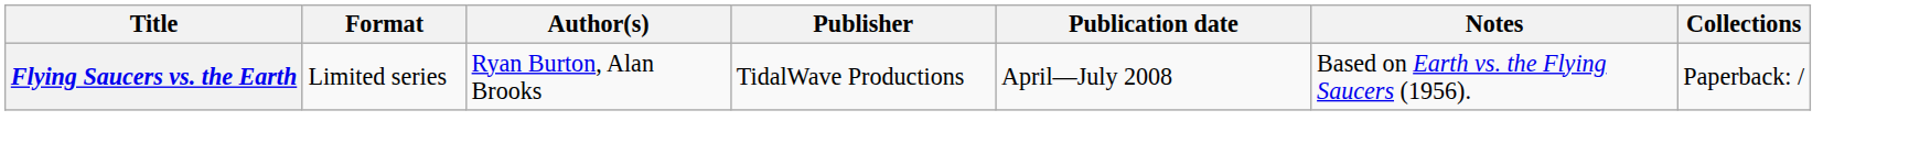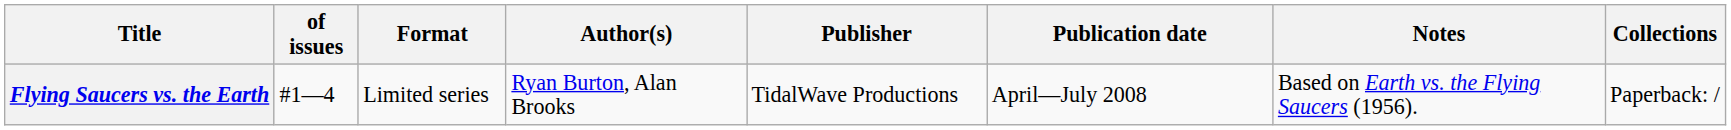 <table class="wikitable">
 <tr>
 <th>Title</th>
+<th style="width:40pt"> of issues</th>
 <th style="width:75pt">Format</th>
 <th style="width:125pt">Author(s)</th>
 <th style="width:125pt">Publisher</th>
 <th style="width:150pt">Publication date</th>
 <th style="width:175pt">Notes</th>
 <th>Collections</th>
 </tr>
 <tr>
 <th><em><a href='#'>Flying Saucers vs. the Earth</a></em></th>
+<td>#1—4</td>
 <td>Limited series</td>
 <td><a href='#'>Ryan Burton</a>, Alan Brooks</td>
 <td>TidalWave Productions</td>
 <td>April—July 2008</td>
 <td>Based on <em><a href='#'>Earth vs. the Flying Saucers</a></em> (1956).</td>
 <td>Paperback:  / </td>
 </tr>
 </table>
